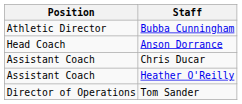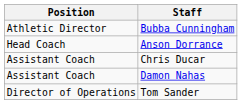 <table class="wikitable">
 <tr>
 <th>Position</th>
 <th>Staff</th>
 </tr>
 <tr>
 <td>Athletic Director</td>
 <td><a href='#'>Bubba Cunningham</a></td>
 </tr>
 <tr>
 <td>Head Coach</td>
 <td><a href='#'>Anson Dorrance</a></td>
 </tr>
 <tr>
 <td>Assistant Coach</td>
 <td>Chris Ducar</td>
 </tr>
 <tr>
 <td>Assistant Coach</td>
-<td><a href='#'>Heather O'Reilly</a></td>
+<td><a href='#'>Damon Nahas</a></td>
 </tr>
 <tr>
 <td>Director of Operations</td>
 <td>Tom Sander</td>
 </tr>
 </table>
